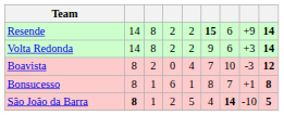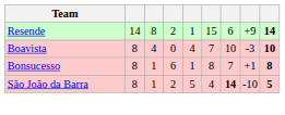 <table class="wikitable" style="text-align: center;">
 <tr>
 <th width=165>Team</th>
 <th width=20></th>
 <th width=20></th>
 <th width=20></th>
 <th width=20></th>
 <th width=20></th>
 <th width=20></th>
 <th width=20></th>
 <th width=20></th>
 </tr>
 <tr bgcolor=#ccffcc style>
 <td align=left><a href='#'>Resende</a></td>
 <td>14</td>
 <td>8</td>
 <td>2</td>
-<td>2</td>
-<td><strong>15</strong></td>
+<td>1</td>
+<td>15</td>
 <td>6</td>
 <td>+9</td>
-<td><strong>14 </strong></td>
-</tr>
-<tr bgcolor=#ccffcc style>
-<td align=left><a href='#'>Volta Redonda</a></td>
-<td>14</td>
-<td>8</td>
-<td>2</td>
-<td>2</td>
-<td>9</td>
-<td>6</td>
-<td>+3</td>
 <td><strong>14 </strong></td>
 </tr>
 <tr bgcolor=#FDCBCC>
 <td align=left><a href='#'>Boavista</a></td>
 <td>8</td>
-<td>2</td>
+<td>4</td>
 <td>0</td>
 <td>4</td>
 <td>7</td>
 <td>10</td>
 <td>-3</td>
-<td><strong>12 </strong></td>
+<td><strong>10 </strong></td>
 </tr>
 <tr bgcolor=#FDCBCC>
 <td align=left><a href='#'>Bonsucesso</a></td>
 <td>8</td>
 <td>1</td>
 <td>6</td>
 <td>1</td>
 <td>8</td>
 <td>7</td>
 <td>+1</td>
 <td><strong>8 </strong></td>
 </tr>
 <tr bgcolor=#FDCBCC>
 <td align=left><a href='#'>São João da Barra</a></td>
-<td><strong>8</strong></td>
+<td>8</td>
 <td>1</td>
 <td>2</td>
 <td>5</td>
 <td>4</td>
 <td><strong>14</strong></td>
 <td>-10</td>
 <td><strong>5 </strong></td>
 </tr>
 </table>
